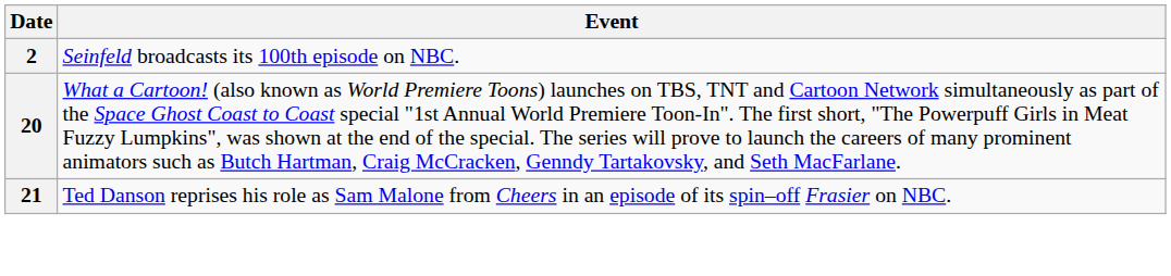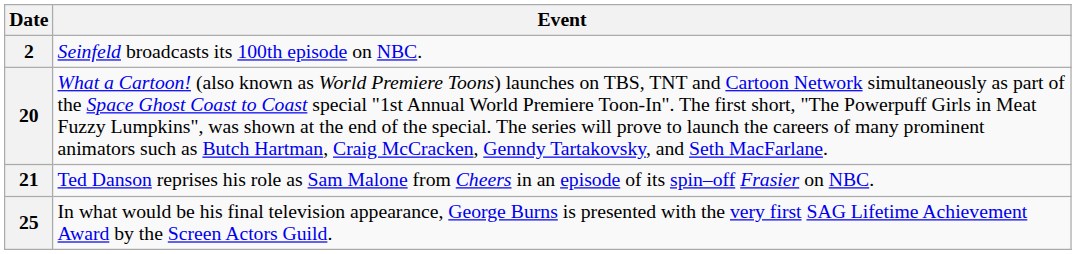 <table class="wikitable">
 <tr>
 <th>Date</th>
 <th>Event</th>
 </tr>
 <tr>
 <th>2</th>
 <td><em><a href='#'>Seinfeld</a></em> broadcasts its <a href='#'>100th episode</a> on <a href='#'>NBC</a>.</td>
 </tr>
 <tr>
 <th>20</th>
 <td><em><a href='#'>What a Cartoon!</a></em> (also known as <em>World Premiere Toons</em>) launches on TBS, TNT and <a href='#'>Cartoon Network</a> simultaneously as part of the <em><a href='#'>Space Ghost Coast to Coast</a></em> special "1st Annual World Premiere Toon-In". The first short, "The Powerpuff Girls in Meat Fuzzy Lumpkins", was shown at the end of the special. The series will prove to launch the careers of many prominent animators such as <a href='#'>Butch Hartman</a>, <a href='#'>Craig McCracken</a>, <a href='#'>Genndy Tartakovsky</a>, and <a href='#'>Seth MacFarlane</a>.</td>
 </tr>
 <tr>
 <th>21</th>
 <td><a href='#'>Ted Danson</a> reprises his role as <a href='#'>Sam Malone</a> from <em><a href='#'>Cheers</a></em> in an <a href='#'>episode</a> of its <a href='#'>spin–off</a> <em><a href='#'>Frasier</a></em> on <a href='#'>NBC</a>.</td>
 </tr>
+<tr>
+<th>25</th>
+<td>In what would be his final television appearance, <a href='#'>George Burns</a> is presented with the <a href='#'>very first</a> <a href='#'>SAG Lifetime Achievement Award</a> by the <a href='#'>Screen Actors Guild</a>.</td>
+</tr>
 </table>
